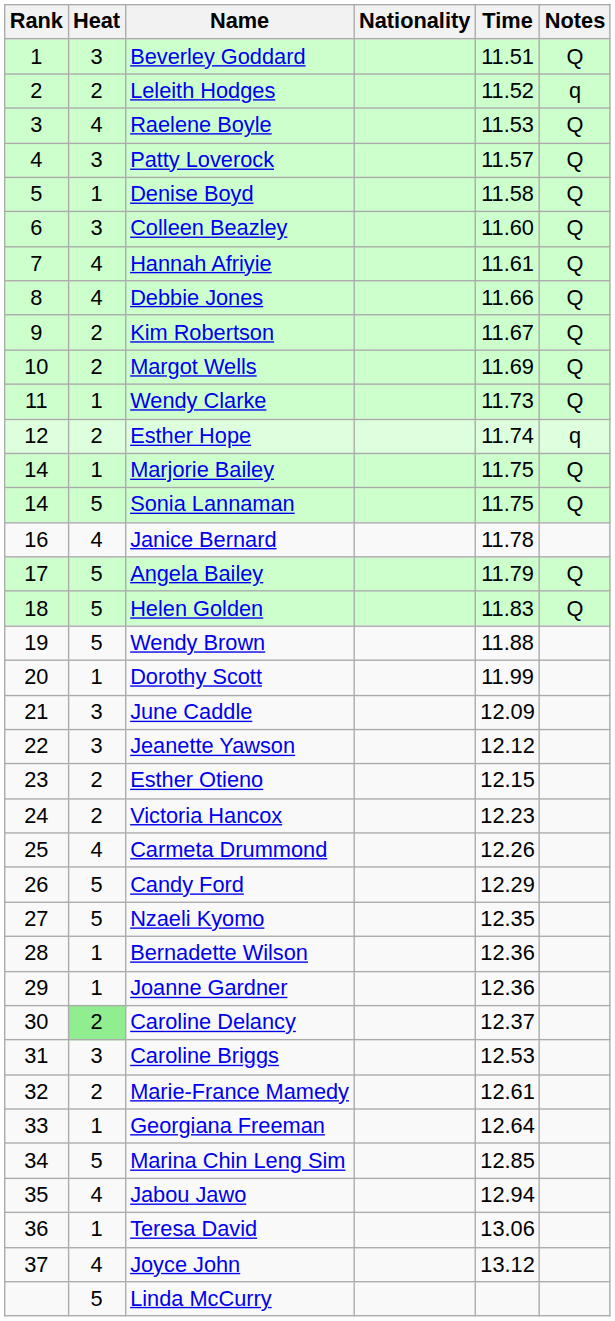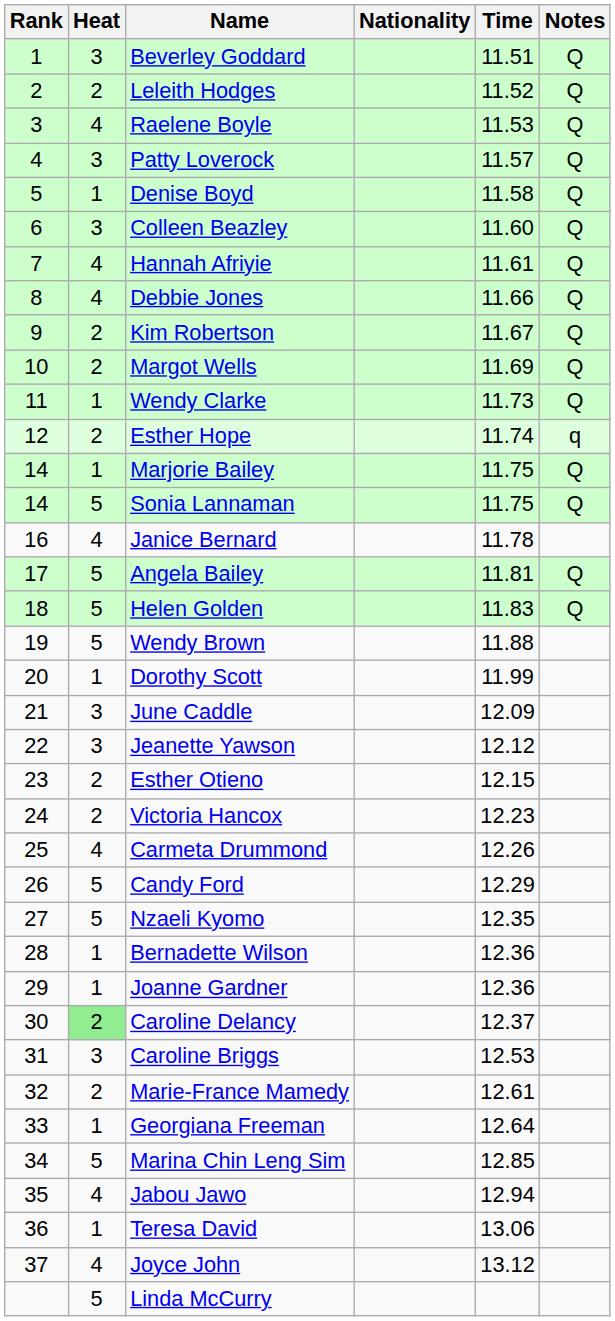 <table class="wikitable sortable" style="text-align:center">
 <tr>
 <th>Rank</th>
 <th>Heat</th>
 <th>Name</th>
 <th>Nationality</th>
 <th>Time</th>
 <th>Notes</th>
 </tr>
 <tr bgcolor=ccffcc>
 <td>1</td>
 <td>3</td>
 <td align=left><a href='#'>Beverley Goddard</a></td>
 <td align=left></td>
 <td>11.51</td>
 <td>Q</td>
 </tr>
 <tr bgcolor=ccffcc>
 <td>2</td>
 <td>2</td>
 <td align=left><a href='#'>Leleith Hodges</a></td>
 <td align=left></td>
 <td>11.52</td>
-<td>q</td>
+<td>Q</td>
 </tr>
 <tr bgcolor=ccffcc>
 <td>3</td>
 <td>4</td>
 <td align=left><a href='#'>Raelene Boyle</a></td>
 <td align=left></td>
 <td>11.53</td>
 <td>Q</td>
 </tr>
 <tr bgcolor=ccffcc>
 <td>4</td>
 <td>3</td>
 <td align=left><a href='#'>Patty Loverock</a></td>
 <td align=left></td>
 <td>11.57</td>
 <td>Q</td>
 </tr>
 <tr bgcolor=ccffcc>
 <td>5</td>
 <td>1</td>
 <td align=left><a href='#'>Denise Boyd</a></td>
 <td align=left></td>
 <td>11.58</td>
 <td>Q</td>
 </tr>
 <tr bgcolor=ccffcc>
 <td>6</td>
 <td>3</td>
 <td align=left><a href='#'>Colleen Beazley</a></td>
 <td align=left></td>
 <td>11.60</td>
 <td>Q</td>
 </tr>
 <tr bgcolor=ccffcc>
 <td>7</td>
 <td>4</td>
 <td align=left><a href='#'>Hannah Afriyie</a></td>
 <td align=left></td>
 <td>11.61</td>
 <td>Q</td>
 </tr>
 <tr bgcolor=ccffcc>
 <td>8</td>
 <td>4</td>
 <td align=left><a href='#'>Debbie Jones</a></td>
 <td align=left></td>
 <td>11.66</td>
 <td>Q</td>
 </tr>
 <tr bgcolor=ccffcc>
 <td>9</td>
 <td>2</td>
 <td align=left><a href='#'>Kim Robertson</a></td>
 <td align=left></td>
 <td>11.67</td>
 <td>Q</td>
 </tr>
 <tr bgcolor=ccffcc>
 <td>10</td>
 <td>2</td>
 <td align=left><a href='#'>Margot Wells</a></td>
 <td align=left></td>
 <td>11.69</td>
 <td>Q</td>
 </tr>
 <tr bgcolor=ccffcc>
 <td>11</td>
 <td>1</td>
 <td align=left><a href='#'>Wendy Clarke</a></td>
 <td align=left></td>
 <td>11.73</td>
 <td>Q</td>
 </tr>
 <tr bgcolor=ddffdd>
 <td>12</td>
 <td>2</td>
 <td align=left><a href='#'>Esther Hope</a></td>
 <td align=left></td>
 <td>11.74</td>
 <td>q</td>
 </tr>
 <tr bgcolor=ccffcc>
 <td>14</td>
 <td>1</td>
 <td align=left><a href='#'>Marjorie Bailey</a></td>
 <td align=left></td>
 <td>11.75</td>
 <td>Q</td>
 </tr>
 <tr bgcolor=ccffcc>
 <td>14</td>
 <td>5</td>
 <td align=left><a href='#'>Sonia Lannaman</a></td>
 <td align=left></td>
 <td>11.75</td>
 <td>Q</td>
 </tr>
 <tr>
 <td>16</td>
 <td>4</td>
 <td align=left><a href='#'>Janice Bernard</a></td>
 <td align=left></td>
 <td>11.78</td>
 <td></td>
 </tr>
 <tr bgcolor=ccffcc>
 <td>17</td>
 <td>5</td>
 <td align=left><a href='#'>Angela Bailey</a></td>
 <td align=left></td>
-<td>11.79</td>
+<td>11.81</td>
 <td>Q</td>
 </tr>
 <tr bgcolor=ccffcc>
 <td>18</td>
 <td>5</td>
 <td align=left><a href='#'>Helen Golden</a></td>
 <td align=left></td>
 <td>11.83</td>
 <td>Q</td>
 </tr>
 <tr>
 <td>19</td>
 <td>5</td>
 <td align=left><a href='#'>Wendy Brown</a></td>
 <td align=left></td>
 <td>11.88</td>
 <td></td>
 </tr>
 <tr>
 <td>20</td>
 <td>1</td>
 <td align=left><a href='#'>Dorothy Scott</a></td>
 <td align=left></td>
 <td>11.99</td>
 <td></td>
 </tr>
 <tr>
 <td>21</td>
 <td>3</td>
 <td align=left><a href='#'>June Caddle</a></td>
 <td align=left></td>
 <td>12.09</td>
 <td></td>
 </tr>
 <tr>
 <td>22</td>
 <td>3</td>
 <td align=left><a href='#'>Jeanette Yawson</a></td>
 <td align=left></td>
 <td>12.12</td>
 <td></td>
 </tr>
 <tr>
 <td>23</td>
 <td>2</td>
 <td align=left><a href='#'>Esther Otieno</a></td>
 <td align=left></td>
 <td>12.15</td>
 <td></td>
 </tr>
 <tr>
 <td>24</td>
 <td>2</td>
 <td align=left><a href='#'>Victoria Hancox</a></td>
 <td align=left></td>
 <td>12.23</td>
 <td></td>
 </tr>
 <tr>
 <td>25</td>
 <td>4</td>
 <td align=left><a href='#'>Carmeta Drummond</a></td>
 <td align=left></td>
 <td>12.26</td>
 <td></td>
 </tr>
 <tr>
 <td>26</td>
 <td>5</td>
 <td align=left><a href='#'>Candy Ford</a></td>
 <td align=left></td>
 <td>12.29</td>
 <td></td>
 </tr>
 <tr>
 <td>27</td>
 <td>5</td>
 <td align=left><a href='#'>Nzaeli Kyomo</a></td>
 <td align=left></td>
 <td>12.35</td>
 <td></td>
 </tr>
 <tr>
 <td>28</td>
 <td>1</td>
 <td align=left><a href='#'>Bernadette Wilson</a></td>
 <td align=left></td>
 <td>12.36</td>
 <td></td>
 </tr>
 <tr>
 <td>29</td>
 <td>1</td>
 <td align=left><a href='#'>Joanne Gardner</a></td>
 <td align=left></td>
 <td>12.36</td>
 <td></td>
 </tr>
 <tr>
 <td>30</td>
 <td style="background: lightgreen;">2</td>
 <td align=left><a href='#'>Caroline Delancy</a></td>
 <td align=left></td>
 <td>12.37</td>
 <td></td>
 </tr>
 <tr>
 <td>31</td>
 <td>3</td>
 <td align=left><a href='#'>Caroline Briggs</a></td>
 <td align=left></td>
 <td>12.53</td>
 <td></td>
 </tr>
 <tr>
 <td>32</td>
 <td>2</td>
 <td align=left><a href='#'>Marie-France Mamedy</a></td>
 <td align=left></td>
 <td>12.61</td>
 <td></td>
 </tr>
 <tr>
 <td>33</td>
 <td>1</td>
 <td align=left><a href='#'>Georgiana Freeman</a></td>
 <td align=left></td>
 <td>12.64</td>
 <td></td>
 </tr>
 <tr>
 <td>34</td>
 <td>5</td>
 <td align=left><a href='#'>Marina Chin Leng Sim</a></td>
 <td align=left></td>
 <td>12.85</td>
 <td></td>
 </tr>
 <tr>
 <td>35</td>
 <td>4</td>
 <td align=left><a href='#'>Jabou Jawo</a></td>
 <td align=left></td>
 <td>12.94</td>
 <td></td>
 </tr>
 <tr>
 <td>36</td>
 <td>1</td>
 <td align=left><a href='#'>Teresa David</a></td>
 <td align=left></td>
 <td>13.06</td>
 <td></td>
 </tr>
 <tr>
 <td>37</td>
 <td>4</td>
 <td align=left><a href='#'>Joyce John</a></td>
 <td align=left></td>
 <td>13.12</td>
 <td></td>
 </tr>
 <tr>
 <td></td>
 <td>5</td>
 <td align=left><a href='#'>Linda McCurry</a></td>
 <td align=left></td>
 <td></td>
 <td></td>
 </tr>
 </table>
